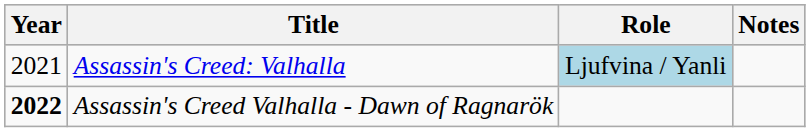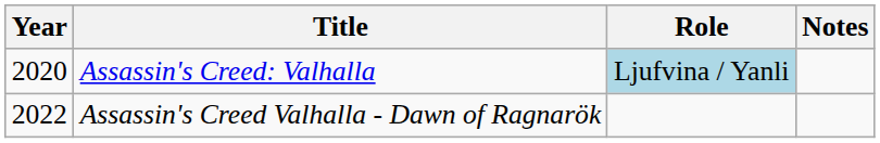 <table class="wikitable">
 <tr>
 <th>Year</th>
 <th>Title</th>
 <th>Role</th>
 <th>Notes</th>
 </tr>
 <tr>
-<td>2021</td>
+<td>2020</td>
 <td><em><a href='#'>Assassin's Creed: Valhalla</a></em></td>
 <td style="background: lightblue;">Ljufvina / Yanli</td>
 <td></td>
 </tr>
 <tr>
-<td><strong>2022</strong></td>
+<td>2022</td>
 <td><em>Assassin's Creed Valhalla - Dawn of Ragnarök</em></td>
 <td></td>
 <td></td>
 </tr>
 </table>
